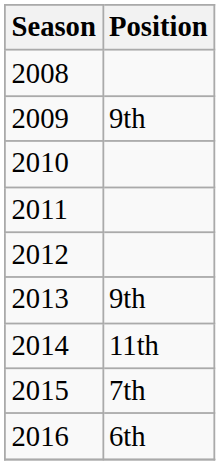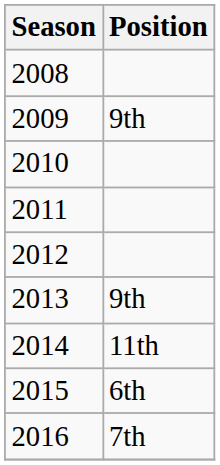 <table class="wikitable collapsible">
 <tr>
 <th>Season</th>
 <th>Position</th>
 </tr>
 <tr>
 <td>2008</td>
 <td></td>
 </tr>
 <tr>
 <td>2009</td>
 <td>9th</td>
 </tr>
 <tr>
 <td>2010</td>
 <td></td>
 </tr>
 <tr>
 <td>2011</td>
 <td></td>
 </tr>
 <tr>
 <td>2012</td>
 <td></td>
 </tr>
 <tr>
 <td>2013</td>
 <td>9th</td>
 </tr>
 <tr>
 <td>2014</td>
 <td>11th</td>
 </tr>
 <tr>
 <td>2015</td>
-<td>7th</td>
+<td>6th</td>
 </tr>
 <tr>
 <td>2016</td>
-<td>6th</td>
+<td>7th</td>
 </tr>
 <tr>
 </tr>
 </table>
